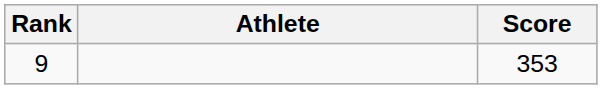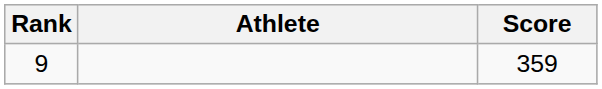 <table class="wikitable" style="text-align:center">
 <tr>
 <th width=40>Rank</th>
 <th width=250>Athlete</th>
 <th width=70>Score</th>
 </tr>
 <tr>
 <td>9</td>
 <td align=left></td>
-<td>353</td>
+<td>359</td>
 </tr>
 </table>
